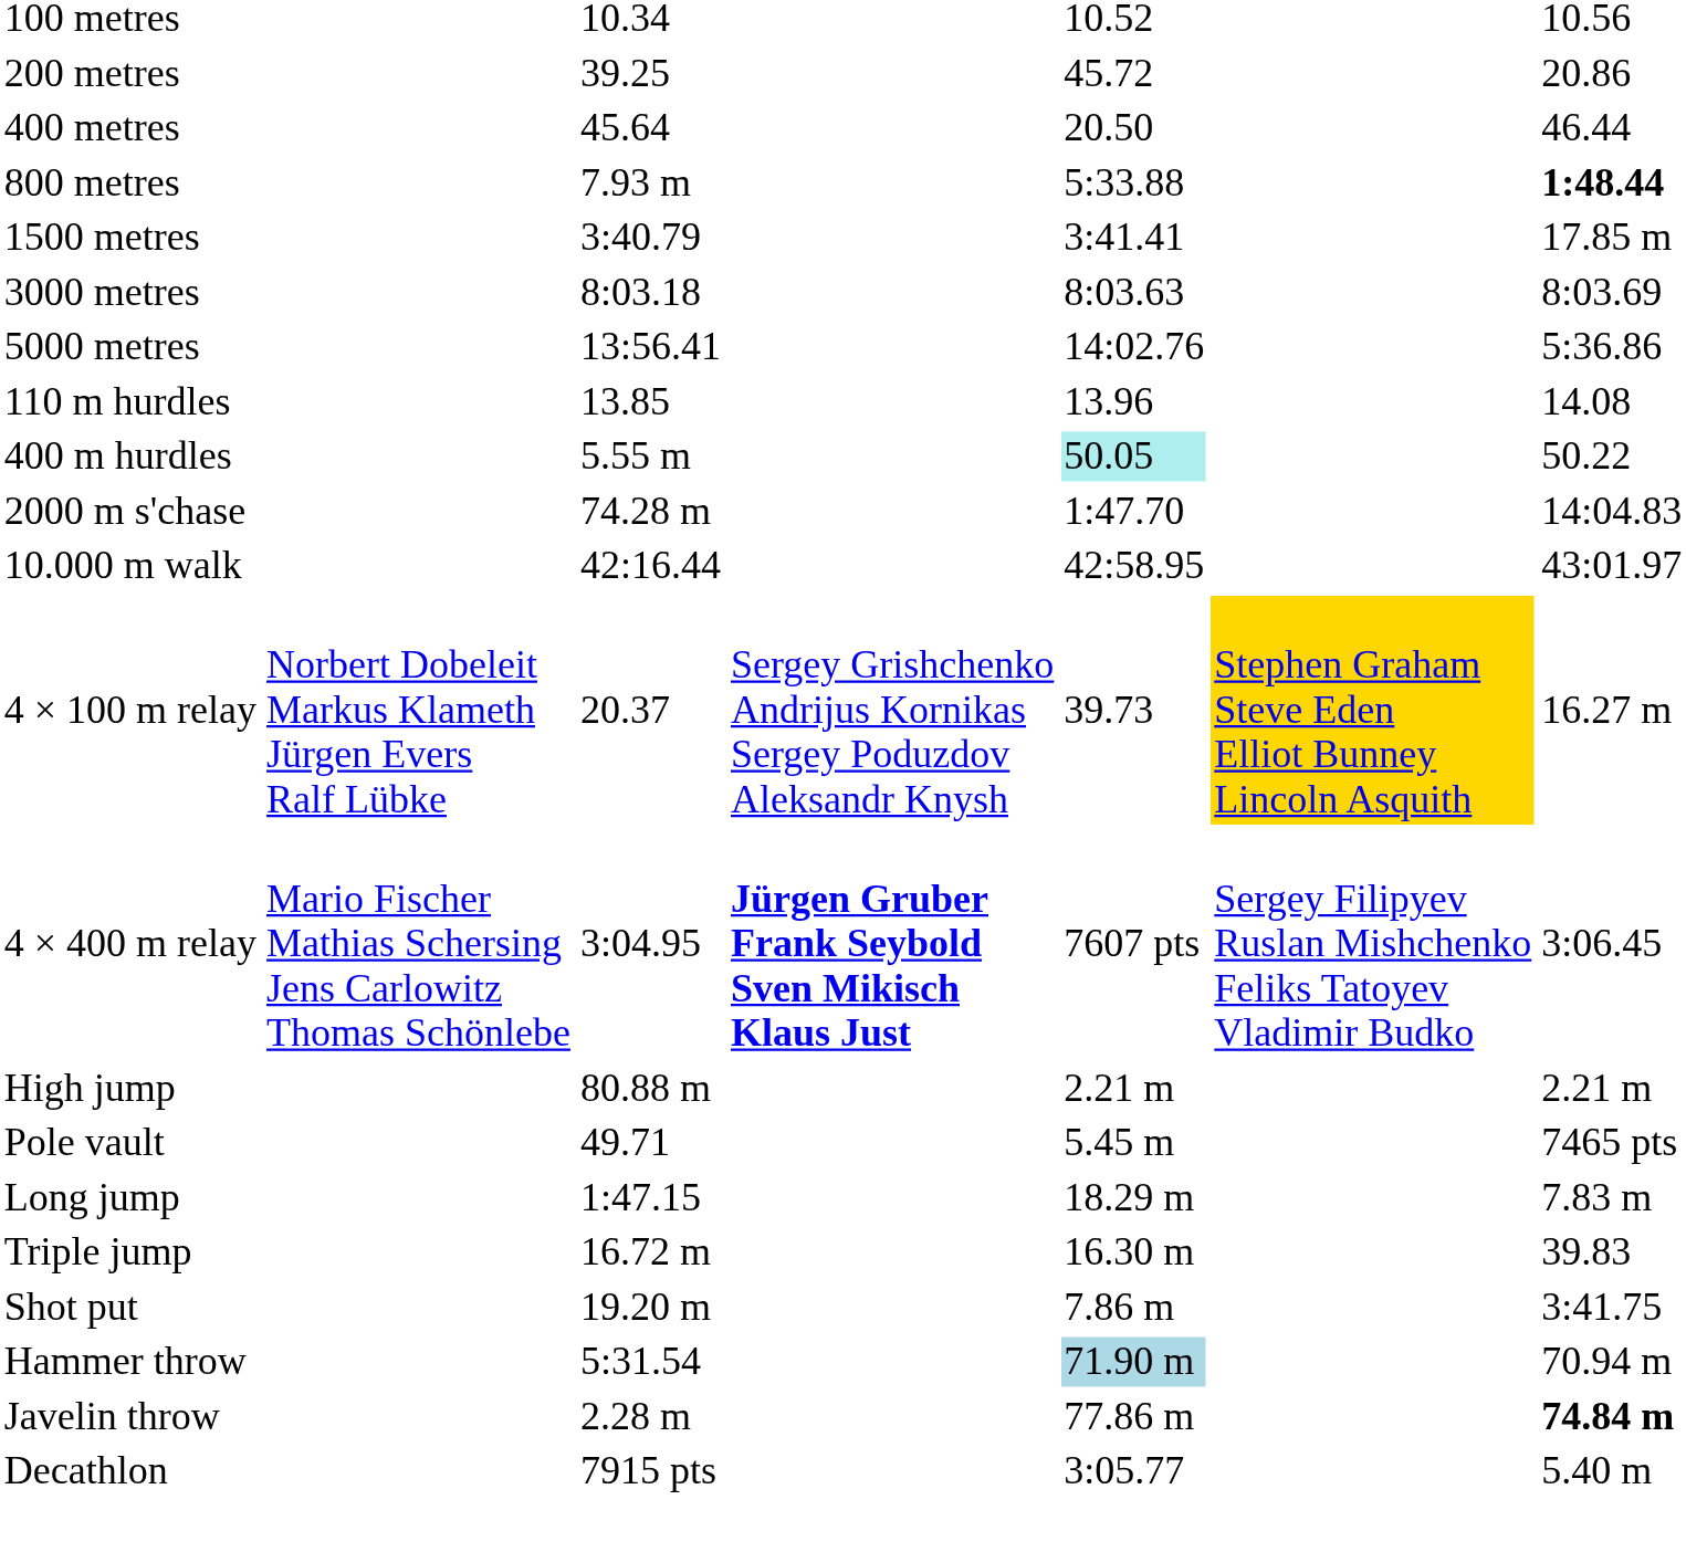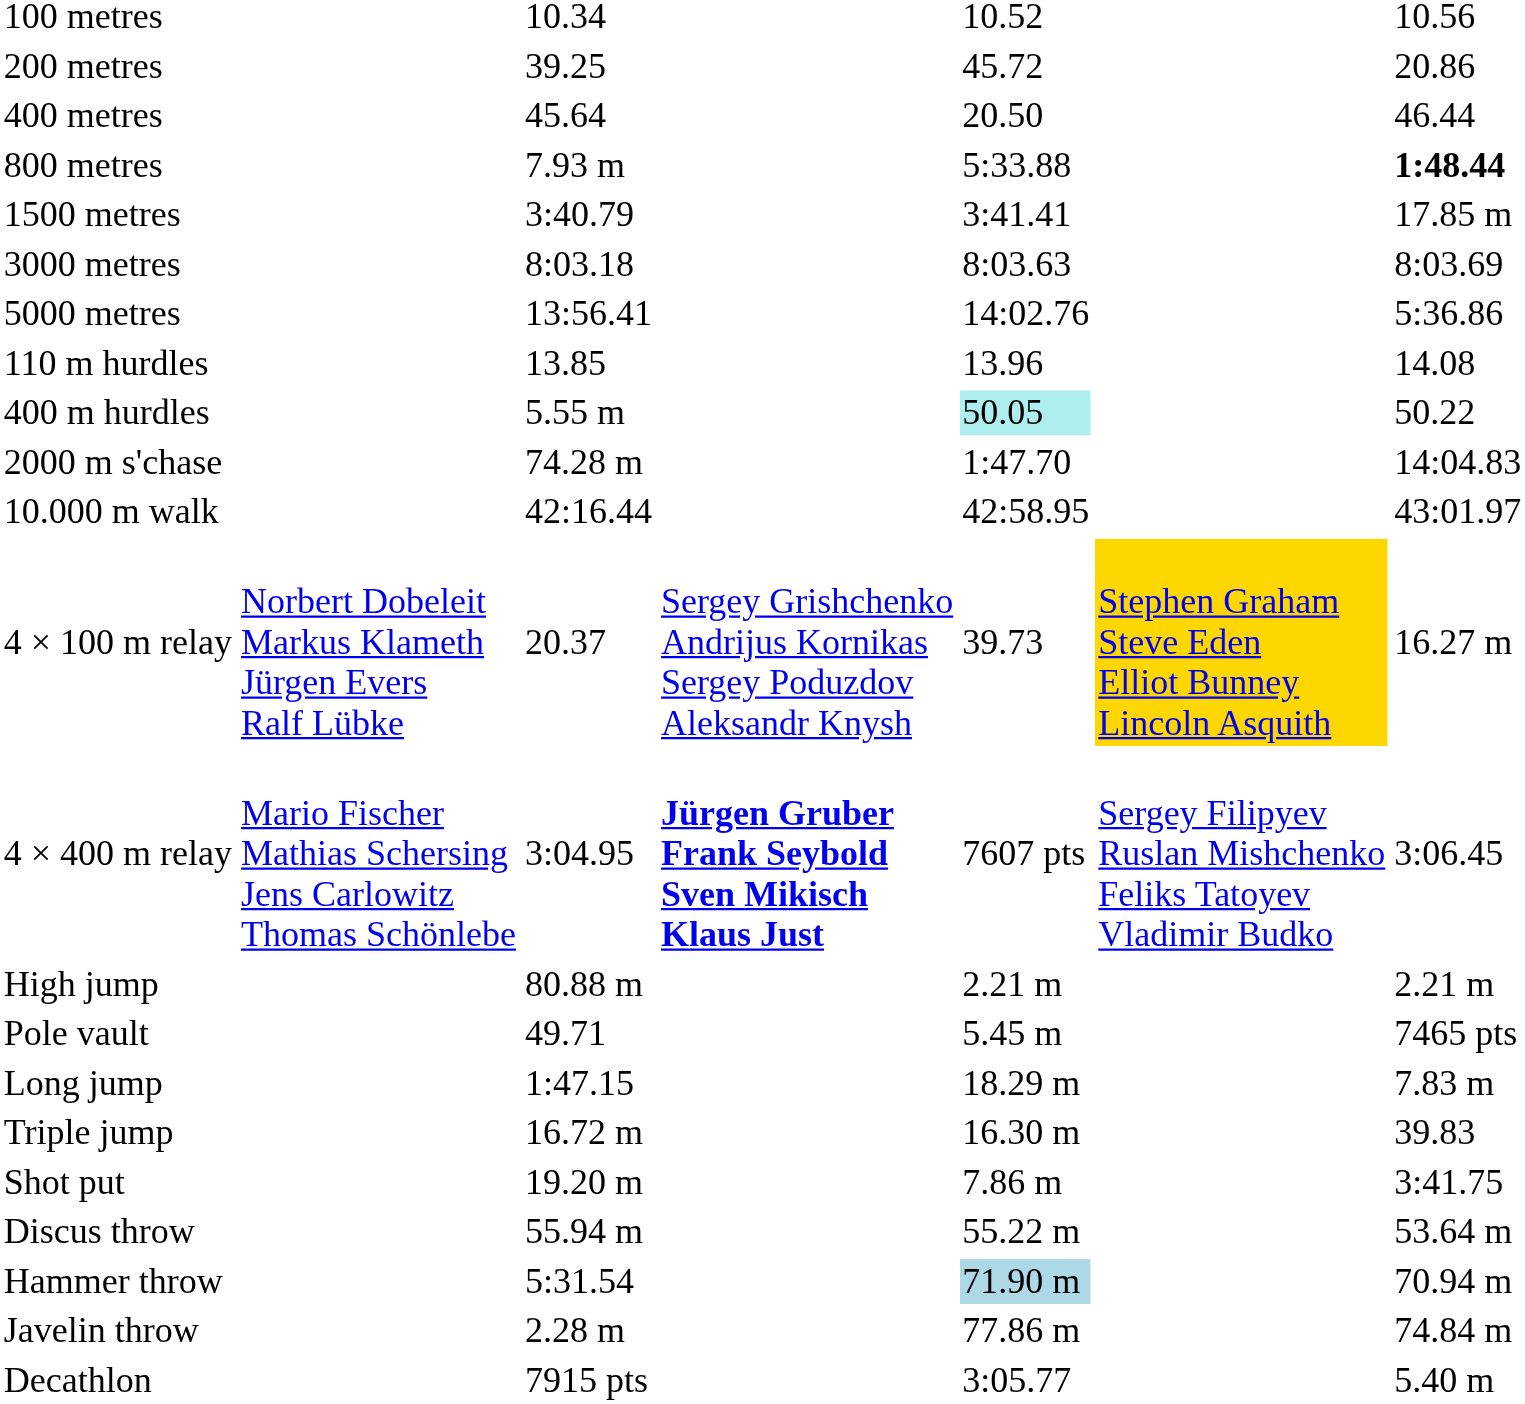 <table>
 <tr>
 <td>100 metres</td>
 <td></td>
 <td>10.34</td>
 <td></td>
 <td>10.52</td>
 <td></td>
 <td>10.56</td>
 </tr>
 <tr>
 <td>200 metres</td>
 <td></td>
 <td>39.25</td>
 <td></td>
 <td>45.72</td>
 <td></td>
 <td>20.86</td>
 </tr>
 <tr>
 <td>400 metres</td>
 <td></td>
 <td>45.64</td>
 <td></td>
 <td>20.50</td>
 <td></td>
 <td>46.44</td>
 </tr>
 <tr>
 <td>800 metres</td>
 <td></td>
 <td>7.93 m</td>
 <td></td>
 <td>5:33.88</td>
 <td></td>
 <td><strong>1:48.44</strong></td>
 </tr>
 <tr>
 <td>1500 metres</td>
 <td></td>
 <td>3:40.79</td>
 <td></td>
 <td>3:41.41</td>
 <td></td>
 <td>17.85 m</td>
 </tr>
 <tr>
 <td>3000 metres</td>
 <td></td>
 <td>8:03.18</td>
 <td></td>
 <td>8:03.63</td>
 <td></td>
 <td>8:03.69</td>
 </tr>
 <tr>
 <td>5000 metres</td>
 <td></td>
 <td>13:56.41</td>
 <td></td>
 <td>14:02.76</td>
 <td></td>
 <td>5:36.86</td>
 </tr>
 <tr>
 <td>110 m hurdles</td>
 <td></td>
 <td>13.85</td>
 <td></td>
 <td>13.96</td>
 <td></td>
 <td>14.08</td>
 </tr>
 <tr>
 <td>400 m hurdles</td>
 <td></td>
 <td>5.55 m</td>
 <td></td>
 <td style="background: paleturquoise;">50.05</td>
 <td></td>
 <td>50.22</td>
 </tr>
 <tr>
 <td>2000 m s'chase</td>
 <td></td>
 <td>74.28 m</td>
 <td></td>
 <td>1:47.70</td>
 <td></td>
 <td>14:04.83</td>
 </tr>
 <tr>
 <td>10.000 m walk</td>
 <td></td>
 <td>42:16.44</td>
 <td></td>
 <td>42:58.95</td>
 <td></td>
 <td>43:01.97</td>
 </tr>
 <tr>
 <td>4 × 100 m relay</td>
 <td><br><a href='#'>Norbert Dobeleit</a><br><a href='#'>Markus Klameth</a><br><a href='#'>Jürgen Evers</a><br><a href='#'>Ralf Lübke</a></td>
 <td>20.37</td>
 <td><br><a href='#'>Sergey Grishchenko</a><br><a href='#'>Andrijus Kornikas</a><br><a href='#'>Sergey Poduzdov</a><br><a href='#'>Aleksandr Knysh</a></td>
 <td>39.73</td>
 <td style="background: gold;"><br><a href='#'>Stephen Graham</a><br><a href='#'>Steve Eden</a><br><a href='#'>Elliot Bunney</a><br><a href='#'>Lincoln Asquith</a></td>
 <td>16.27 m</td>
 </tr>
 <tr>
 <td>4 × 400 m relay</td>
 <td><br><a href='#'>Mario Fischer</a><br><a href='#'>Mathias Schersing</a><br><a href='#'>Jens Carlowitz</a><br><a href='#'>Thomas Schönlebe</a></td>
 <td>3:04.95</td>
 <td><strong><br><a href='#'>Jürgen Gruber</a><br><a href='#'>Frank Seybold</a><br><a href='#'>Sven Mikisch</a><br><a href='#'>Klaus Just</a></strong></td>
 <td>7607 pts</td>
 <td><br><a href='#'>Sergey Filipyev</a><br><a href='#'>Ruslan Mishchenko</a><br><a href='#'>Feliks Tatoyev</a><br><a href='#'>Vladimir Budko</a></td>
 <td>3:06.45</td>
 </tr>
 <tr>
 <td>High jump</td>
 <td></td>
 <td>80.88 m</td>
 <td></td>
 <td>2.21 m</td>
 <td></td>
 <td>2.21 m</td>
 </tr>
 <tr>
 <td>Pole vault</td>
 <td></td>
 <td>49.71</td>
 <td></td>
 <td>5.45 m</td>
 <td></td>
 <td>7465 pts</td>
 </tr>
 <tr>
 <td>Long jump</td>
 <td></td>
 <td>1:47.15</td>
 <td></td>
 <td>18.29 m</td>
 <td></td>
 <td>7.83 m</td>
 </tr>
 <tr>
 <td>Triple jump</td>
 <td></td>
 <td>16.72 m</td>
 <td></td>
 <td>16.30 m</td>
 <td></td>
 <td>39.83</td>
 </tr>
 <tr>
 <td>Shot put</td>
 <td></td>
 <td>19.20 m</td>
 <td></td>
 <td>7.86 m</td>
 <td></td>
 <td>3:41.75</td>
 </tr>
 <tr>
+<td>Discus throw</td>
+<td></td>
+<td>55.94 m</td>
+<td></td>
+<td>55.22 m</td>
+<td></td>
+<td>53.64 m</td>
+</tr>
+<tr>
 <td>Hammer throw</td>
 <td></td>
 <td>5:31.54</td>
 <td></td>
 <td style="background: lightblue;">71.90 m</td>
 <td></td>
 <td>70.94 m</td>
 </tr>
 <tr>
 <td>Javelin throw</td>
 <td></td>
 <td>2.28 m</td>
 <td></td>
 <td>77.86 m</td>
 <td></td>
-<td><strong>74.84 m</strong></td>
+<td>74.84 m</td>
 </tr>
 <tr>
 <td>Decathlon</td>
 <td></td>
 <td>7915 pts</td>
 <td></td>
 <td>3:05.77</td>
 <td></td>
 <td>5.40 m</td>
 </tr>
 </table>
